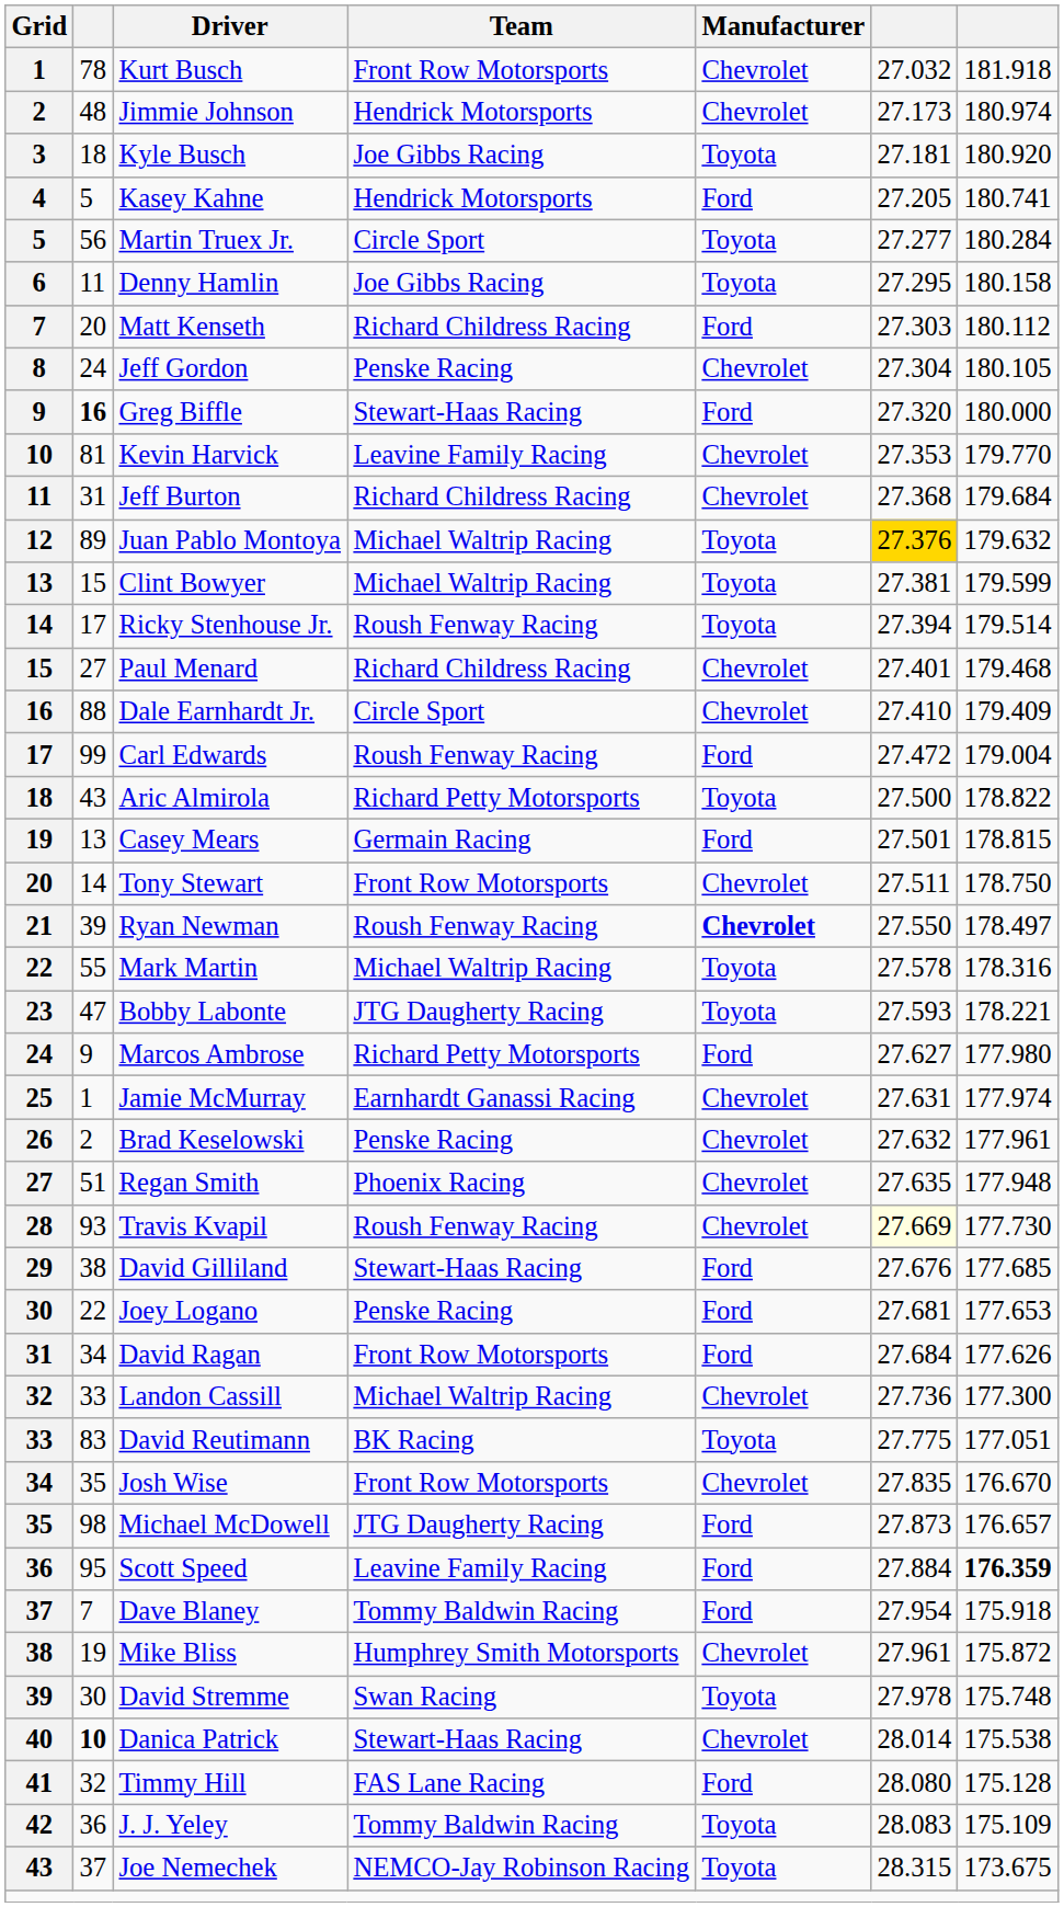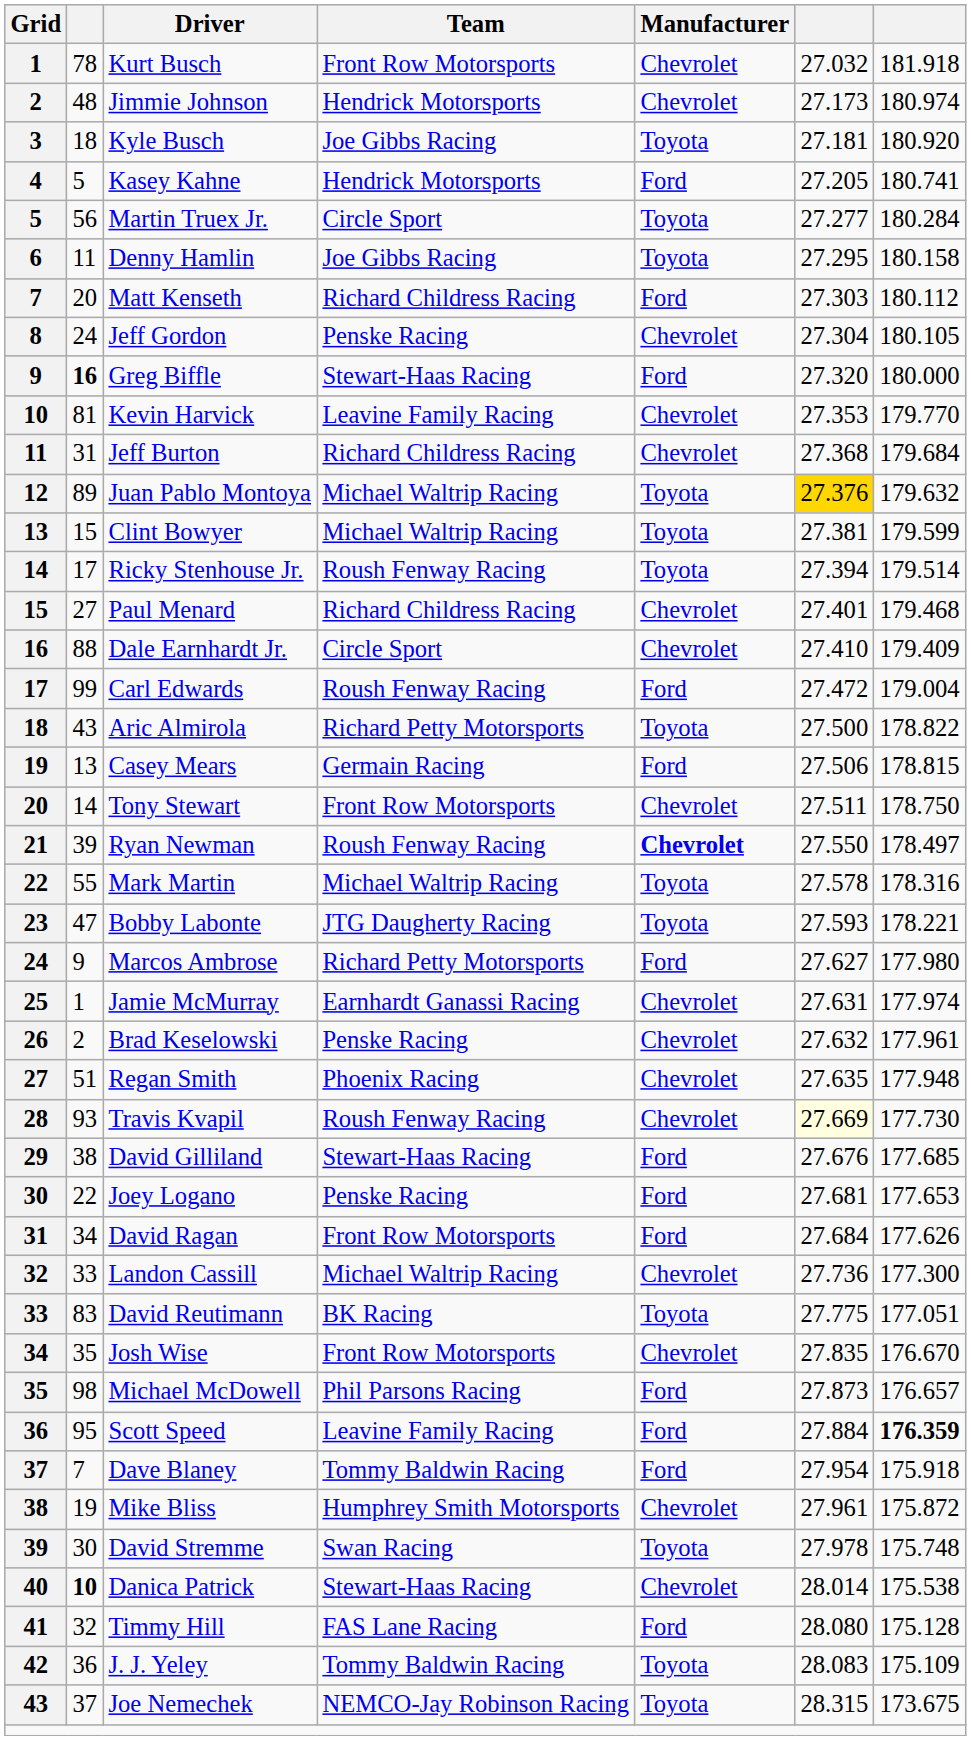 <table class="wikitable">
 <tr>
 <th>Grid</th>
 <th></th>
 <th>Driver</th>
 <th>Team</th>
 <th>Manufacturer</th>
 <th></th>
 <th></th>
 </tr>
 <tr>
 <th>1</th>
 <td>78</td>
 <td><a href='#'>Kurt Busch</a></td>
 <td><a href='#'>Front Row Motorsports</a></td>
 <td><a href='#'>Chevrolet</a></td>
 <td>27.032</td>
 <td>181.918</td>
 </tr>
 <tr>
 <th>2</th>
 <td>48</td>
 <td><a href='#'>Jimmie Johnson</a></td>
 <td><a href='#'>Hendrick Motorsports</a></td>
 <td><a href='#'>Chevrolet</a></td>
 <td>27.173</td>
 <td>180.974</td>
 </tr>
 <tr>
 <th>3</th>
 <td>18</td>
 <td><a href='#'>Kyle Busch</a></td>
 <td><a href='#'>Joe Gibbs Racing</a></td>
 <td><a href='#'>Toyota</a></td>
 <td>27.181</td>
 <td>180.920</td>
 </tr>
 <tr>
 <th>4</th>
 <td>5</td>
 <td><a href='#'>Kasey Kahne</a></td>
 <td><a href='#'>Hendrick Motorsports</a></td>
 <td><a href='#'>Ford</a></td>
 <td>27.205</td>
 <td>180.741</td>
 </tr>
 <tr>
 <th>5</th>
 <td>56</td>
 <td><a href='#'>Martin Truex Jr.</a></td>
 <td><a href='#'>Circle Sport</a></td>
 <td><a href='#'>Toyota</a></td>
 <td>27.277</td>
 <td>180.284</td>
 </tr>
 <tr>
 <th>6</th>
 <td>11</td>
 <td><a href='#'>Denny Hamlin</a></td>
 <td><a href='#'>Joe Gibbs Racing</a></td>
 <td><a href='#'>Toyota</a></td>
 <td>27.295</td>
 <td>180.158</td>
 </tr>
 <tr>
 <th>7</th>
 <td>20</td>
 <td><a href='#'>Matt Kenseth</a></td>
 <td><a href='#'>Richard Childress Racing</a></td>
 <td><a href='#'>Ford</a></td>
 <td>27.303</td>
 <td>180.112</td>
 </tr>
 <tr>
 <th>8</th>
 <td>24</td>
 <td><a href='#'>Jeff Gordon</a></td>
 <td><a href='#'>Penske Racing</a></td>
 <td><a href='#'>Chevrolet</a></td>
 <td>27.304</td>
 <td>180.105</td>
 </tr>
 <tr>
 <th>9</th>
 <td><strong>16</strong></td>
 <td><a href='#'>Greg Biffle</a></td>
 <td><a href='#'>Stewart-Haas Racing</a></td>
 <td><a href='#'>Ford</a></td>
 <td>27.320</td>
 <td>180.000</td>
 </tr>
 <tr>
 <th>10</th>
 <td>81</td>
 <td><a href='#'>Kevin Harvick</a></td>
 <td><a href='#'>Leavine Family Racing</a></td>
 <td><a href='#'>Chevrolet</a></td>
 <td>27.353</td>
 <td>179.770</td>
 </tr>
 <tr>
 <th>11</th>
 <td>31</td>
 <td><a href='#'>Jeff Burton</a></td>
 <td><a href='#'>Richard Childress Racing</a></td>
 <td><a href='#'>Chevrolet</a></td>
 <td>27.368</td>
 <td>179.684</td>
 </tr>
 <tr>
 <th>12</th>
 <td>89</td>
 <td><a href='#'>Juan Pablo Montoya</a></td>
 <td><a href='#'>Michael Waltrip Racing</a></td>
 <td><a href='#'>Toyota</a></td>
 <td style="background: gold;">27.376</td>
 <td>179.632</td>
 </tr>
 <tr>
 <th>13</th>
 <td>15</td>
 <td><a href='#'>Clint Bowyer</a></td>
 <td><a href='#'>Michael Waltrip Racing</a></td>
 <td><a href='#'>Toyota</a></td>
 <td>27.381</td>
 <td>179.599</td>
 </tr>
 <tr>
 <th>14</th>
 <td>17</td>
 <td><a href='#'>Ricky Stenhouse Jr.</a></td>
 <td><a href='#'>Roush Fenway Racing</a></td>
 <td><a href='#'>Toyota</a></td>
 <td>27.394</td>
 <td>179.514</td>
 </tr>
 <tr>
 <th>15</th>
 <td>27</td>
 <td><a href='#'>Paul Menard</a></td>
 <td><a href='#'>Richard Childress Racing</a></td>
 <td><a href='#'>Chevrolet</a></td>
 <td>27.401</td>
 <td>179.468</td>
 </tr>
 <tr>
 <th>16</th>
 <td>88</td>
 <td><a href='#'>Dale Earnhardt Jr.</a></td>
 <td><a href='#'>Circle Sport</a></td>
 <td><a href='#'>Chevrolet</a></td>
 <td>27.410</td>
 <td>179.409</td>
 </tr>
 <tr>
 <th>17</th>
 <td>99</td>
 <td><a href='#'>Carl Edwards</a></td>
 <td><a href='#'>Roush Fenway Racing</a></td>
 <td><a href='#'>Ford</a></td>
 <td>27.472</td>
 <td>179.004</td>
 </tr>
 <tr>
 <th>18</th>
 <td>43</td>
 <td><a href='#'>Aric Almirola</a></td>
 <td><a href='#'>Richard Petty Motorsports</a></td>
 <td><a href='#'>Toyota</a></td>
 <td>27.500</td>
 <td>178.822</td>
 </tr>
 <tr>
 <th>19</th>
 <td>13</td>
 <td><a href='#'>Casey Mears</a></td>
 <td><a href='#'>Germain Racing</a></td>
 <td><a href='#'>Ford</a></td>
-<td>27.501</td>
+<td>27.506</td>
 <td>178.815</td>
 </tr>
 <tr>
 <th>20</th>
 <td>14</td>
 <td><a href='#'>Tony Stewart</a></td>
 <td><a href='#'>Front Row Motorsports</a></td>
 <td><a href='#'>Chevrolet</a></td>
 <td>27.511</td>
 <td>178.750</td>
 </tr>
 <tr>
 <th>21</th>
 <td>39</td>
 <td><a href='#'>Ryan Newman</a></td>
 <td><a href='#'>Roush Fenway Racing</a></td>
 <td><strong><a href='#'>Chevrolet</a></strong></td>
 <td>27.550</td>
 <td>178.497</td>
 </tr>
 <tr>
 <th>22</th>
 <td>55</td>
 <td><a href='#'>Mark Martin</a></td>
 <td><a href='#'>Michael Waltrip Racing</a></td>
 <td><a href='#'>Toyota</a></td>
 <td>27.578</td>
 <td>178.316</td>
 </tr>
 <tr>
 <th>23</th>
 <td>47</td>
 <td><a href='#'>Bobby Labonte</a></td>
 <td><a href='#'>JTG Daugherty Racing</a></td>
 <td><a href='#'>Toyota</a></td>
 <td>27.593</td>
 <td>178.221</td>
 </tr>
 <tr>
 <th>24</th>
 <td>9</td>
 <td><a href='#'>Marcos Ambrose</a></td>
 <td><a href='#'>Richard Petty Motorsports</a></td>
 <td><a href='#'>Ford</a></td>
 <td>27.627</td>
 <td>177.980</td>
 </tr>
 <tr>
 <th>25</th>
 <td>1</td>
 <td><a href='#'>Jamie McMurray</a></td>
 <td><a href='#'>Earnhardt Ganassi Racing</a></td>
 <td><a href='#'>Chevrolet</a></td>
 <td>27.631</td>
 <td>177.974</td>
 </tr>
 <tr>
 <th>26</th>
 <td>2</td>
 <td><a href='#'>Brad Keselowski</a></td>
 <td><a href='#'>Penske Racing</a></td>
 <td><a href='#'>Chevrolet</a></td>
 <td>27.632</td>
 <td>177.961</td>
 </tr>
 <tr>
 <th>27</th>
 <td>51</td>
 <td><a href='#'>Regan Smith</a></td>
 <td><a href='#'>Phoenix Racing</a></td>
 <td><a href='#'>Chevrolet</a></td>
 <td>27.635</td>
 <td>177.948</td>
 </tr>
 <tr>
 <th>28</th>
 <td>93</td>
 <td><a href='#'>Travis Kvapil</a></td>
 <td><a href='#'>Roush Fenway Racing</a></td>
 <td><a href='#'>Chevrolet</a></td>
 <td style="background: lightyellow;">27.669</td>
 <td>177.730</td>
 </tr>
 <tr>
 <th>29</th>
 <td>38</td>
 <td><a href='#'>David Gilliland</a></td>
 <td><a href='#'>Stewart-Haas Racing</a></td>
 <td><a href='#'>Ford</a></td>
 <td>27.676</td>
 <td>177.685</td>
 </tr>
 <tr>
 <th>30</th>
 <td>22</td>
 <td><a href='#'>Joey Logano</a></td>
 <td><a href='#'>Penske Racing</a></td>
 <td><a href='#'>Ford</a></td>
 <td>27.681</td>
 <td>177.653</td>
 </tr>
 <tr>
 <th>31</th>
 <td>34</td>
 <td><a href='#'>David Ragan</a></td>
 <td><a href='#'>Front Row Motorsports</a></td>
 <td><a href='#'>Ford</a></td>
 <td>27.684</td>
 <td>177.626</td>
 </tr>
 <tr>
 <th>32</th>
 <td>33</td>
 <td><a href='#'>Landon Cassill</a></td>
 <td><a href='#'>Michael Waltrip Racing</a></td>
 <td><a href='#'>Chevrolet</a></td>
 <td>27.736</td>
 <td>177.300</td>
 </tr>
 <tr>
 <th>33</th>
 <td>83</td>
 <td><a href='#'>David Reutimann</a></td>
 <td><a href='#'>BK Racing</a></td>
 <td><a href='#'>Toyota</a></td>
 <td>27.775</td>
 <td>177.051</td>
 </tr>
 <tr>
 <th>34</th>
 <td>35</td>
 <td><a href='#'>Josh Wise</a></td>
 <td><a href='#'>Front Row Motorsports</a></td>
 <td><a href='#'>Chevrolet</a></td>
 <td>27.835</td>
 <td>176.670</td>
 </tr>
 <tr>
 <th>35</th>
 <td>98</td>
 <td><a href='#'>Michael McDowell</a></td>
-<td><a href='#'>JTG Daugherty Racing</a></td>
+<td><a href='#'>Phil Parsons Racing</a></td>
 <td><a href='#'>Ford</a></td>
 <td>27.873</td>
 <td>176.657</td>
 </tr>
 <tr>
 <th>36</th>
 <td>95</td>
 <td><a href='#'>Scott Speed</a></td>
 <td><a href='#'>Leavine Family Racing</a></td>
 <td><a href='#'>Ford</a></td>
 <td>27.884</td>
 <td><strong>176.359</strong></td>
 </tr>
 <tr>
 <th>37</th>
 <td>7</td>
 <td><a href='#'>Dave Blaney</a></td>
 <td><a href='#'>Tommy Baldwin Racing</a></td>
 <td><a href='#'>Ford</a></td>
 <td>27.954</td>
 <td>175.918</td>
 </tr>
 <tr>
 <th>38</th>
 <td>19</td>
 <td><a href='#'>Mike Bliss</a></td>
 <td><a href='#'>Humphrey Smith Motorsports</a></td>
 <td><a href='#'>Chevrolet</a></td>
 <td>27.961</td>
 <td>175.872</td>
 </tr>
 <tr>
 <th>39</th>
 <td>30</td>
 <td><a href='#'>David Stremme</a></td>
 <td><a href='#'>Swan Racing</a></td>
 <td><a href='#'>Toyota</a></td>
 <td>27.978</td>
 <td>175.748</td>
 </tr>
 <tr>
 <th>40</th>
 <td><strong>10</strong></td>
 <td><a href='#'>Danica Patrick</a></td>
 <td><a href='#'>Stewart-Haas Racing</a></td>
 <td><a href='#'>Chevrolet</a></td>
 <td>28.014</td>
 <td>175.538</td>
 </tr>
 <tr>
 <th>41</th>
 <td>32</td>
 <td><a href='#'>Timmy Hill</a></td>
 <td><a href='#'>FAS Lane Racing</a></td>
 <td><a href='#'>Ford</a></td>
 <td>28.080</td>
 <td>175.128</td>
 </tr>
 <tr>
 <th>42</th>
 <td>36</td>
 <td><a href='#'>J. J. Yeley</a></td>
 <td><a href='#'>Tommy Baldwin Racing</a></td>
 <td><a href='#'>Toyota</a></td>
 <td>28.083</td>
 <td>175.109</td>
 </tr>
 <tr>
 <th>43</th>
 <td>37</td>
 <td><a href='#'>Joe Nemechek</a></td>
 <td><a href='#'>NEMCO-Jay Robinson Racing</a></td>
 <td><a href='#'>Toyota</a></td>
 <td>28.315</td>
 <td>173.675</td>
 </tr>
 <tr>
 <td colspan="8"></td>
 </tr>
 </table>
